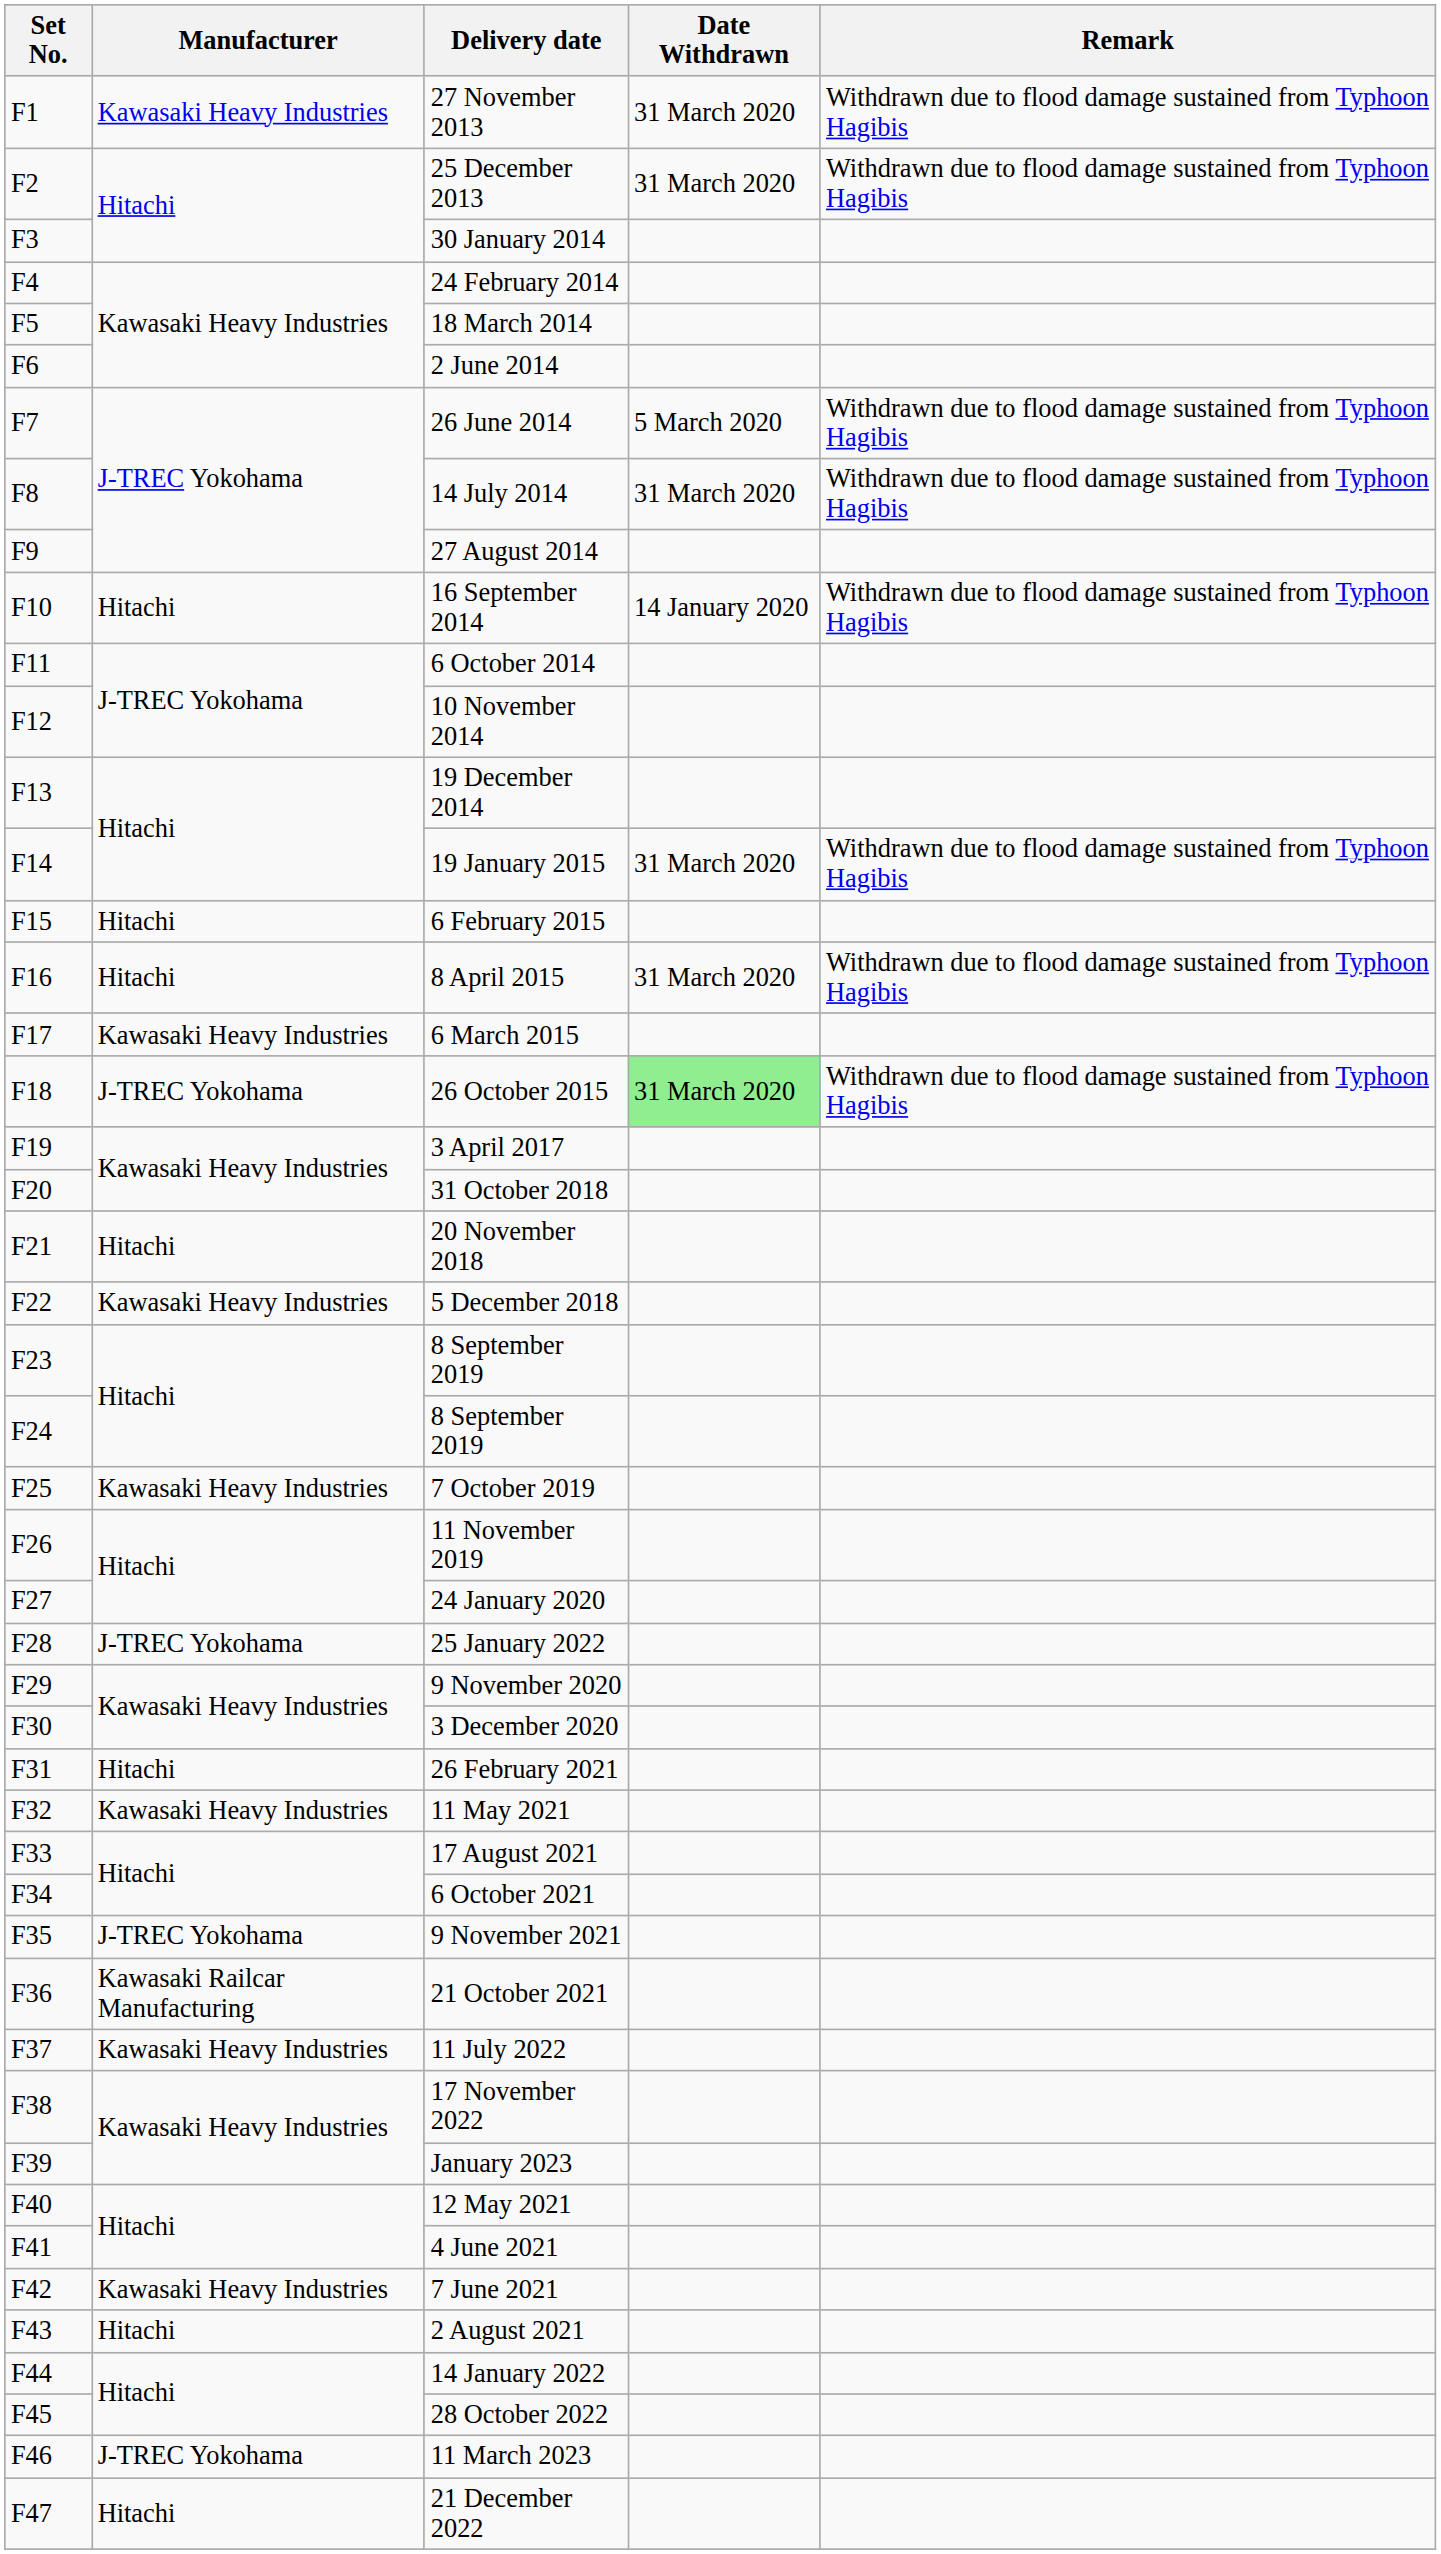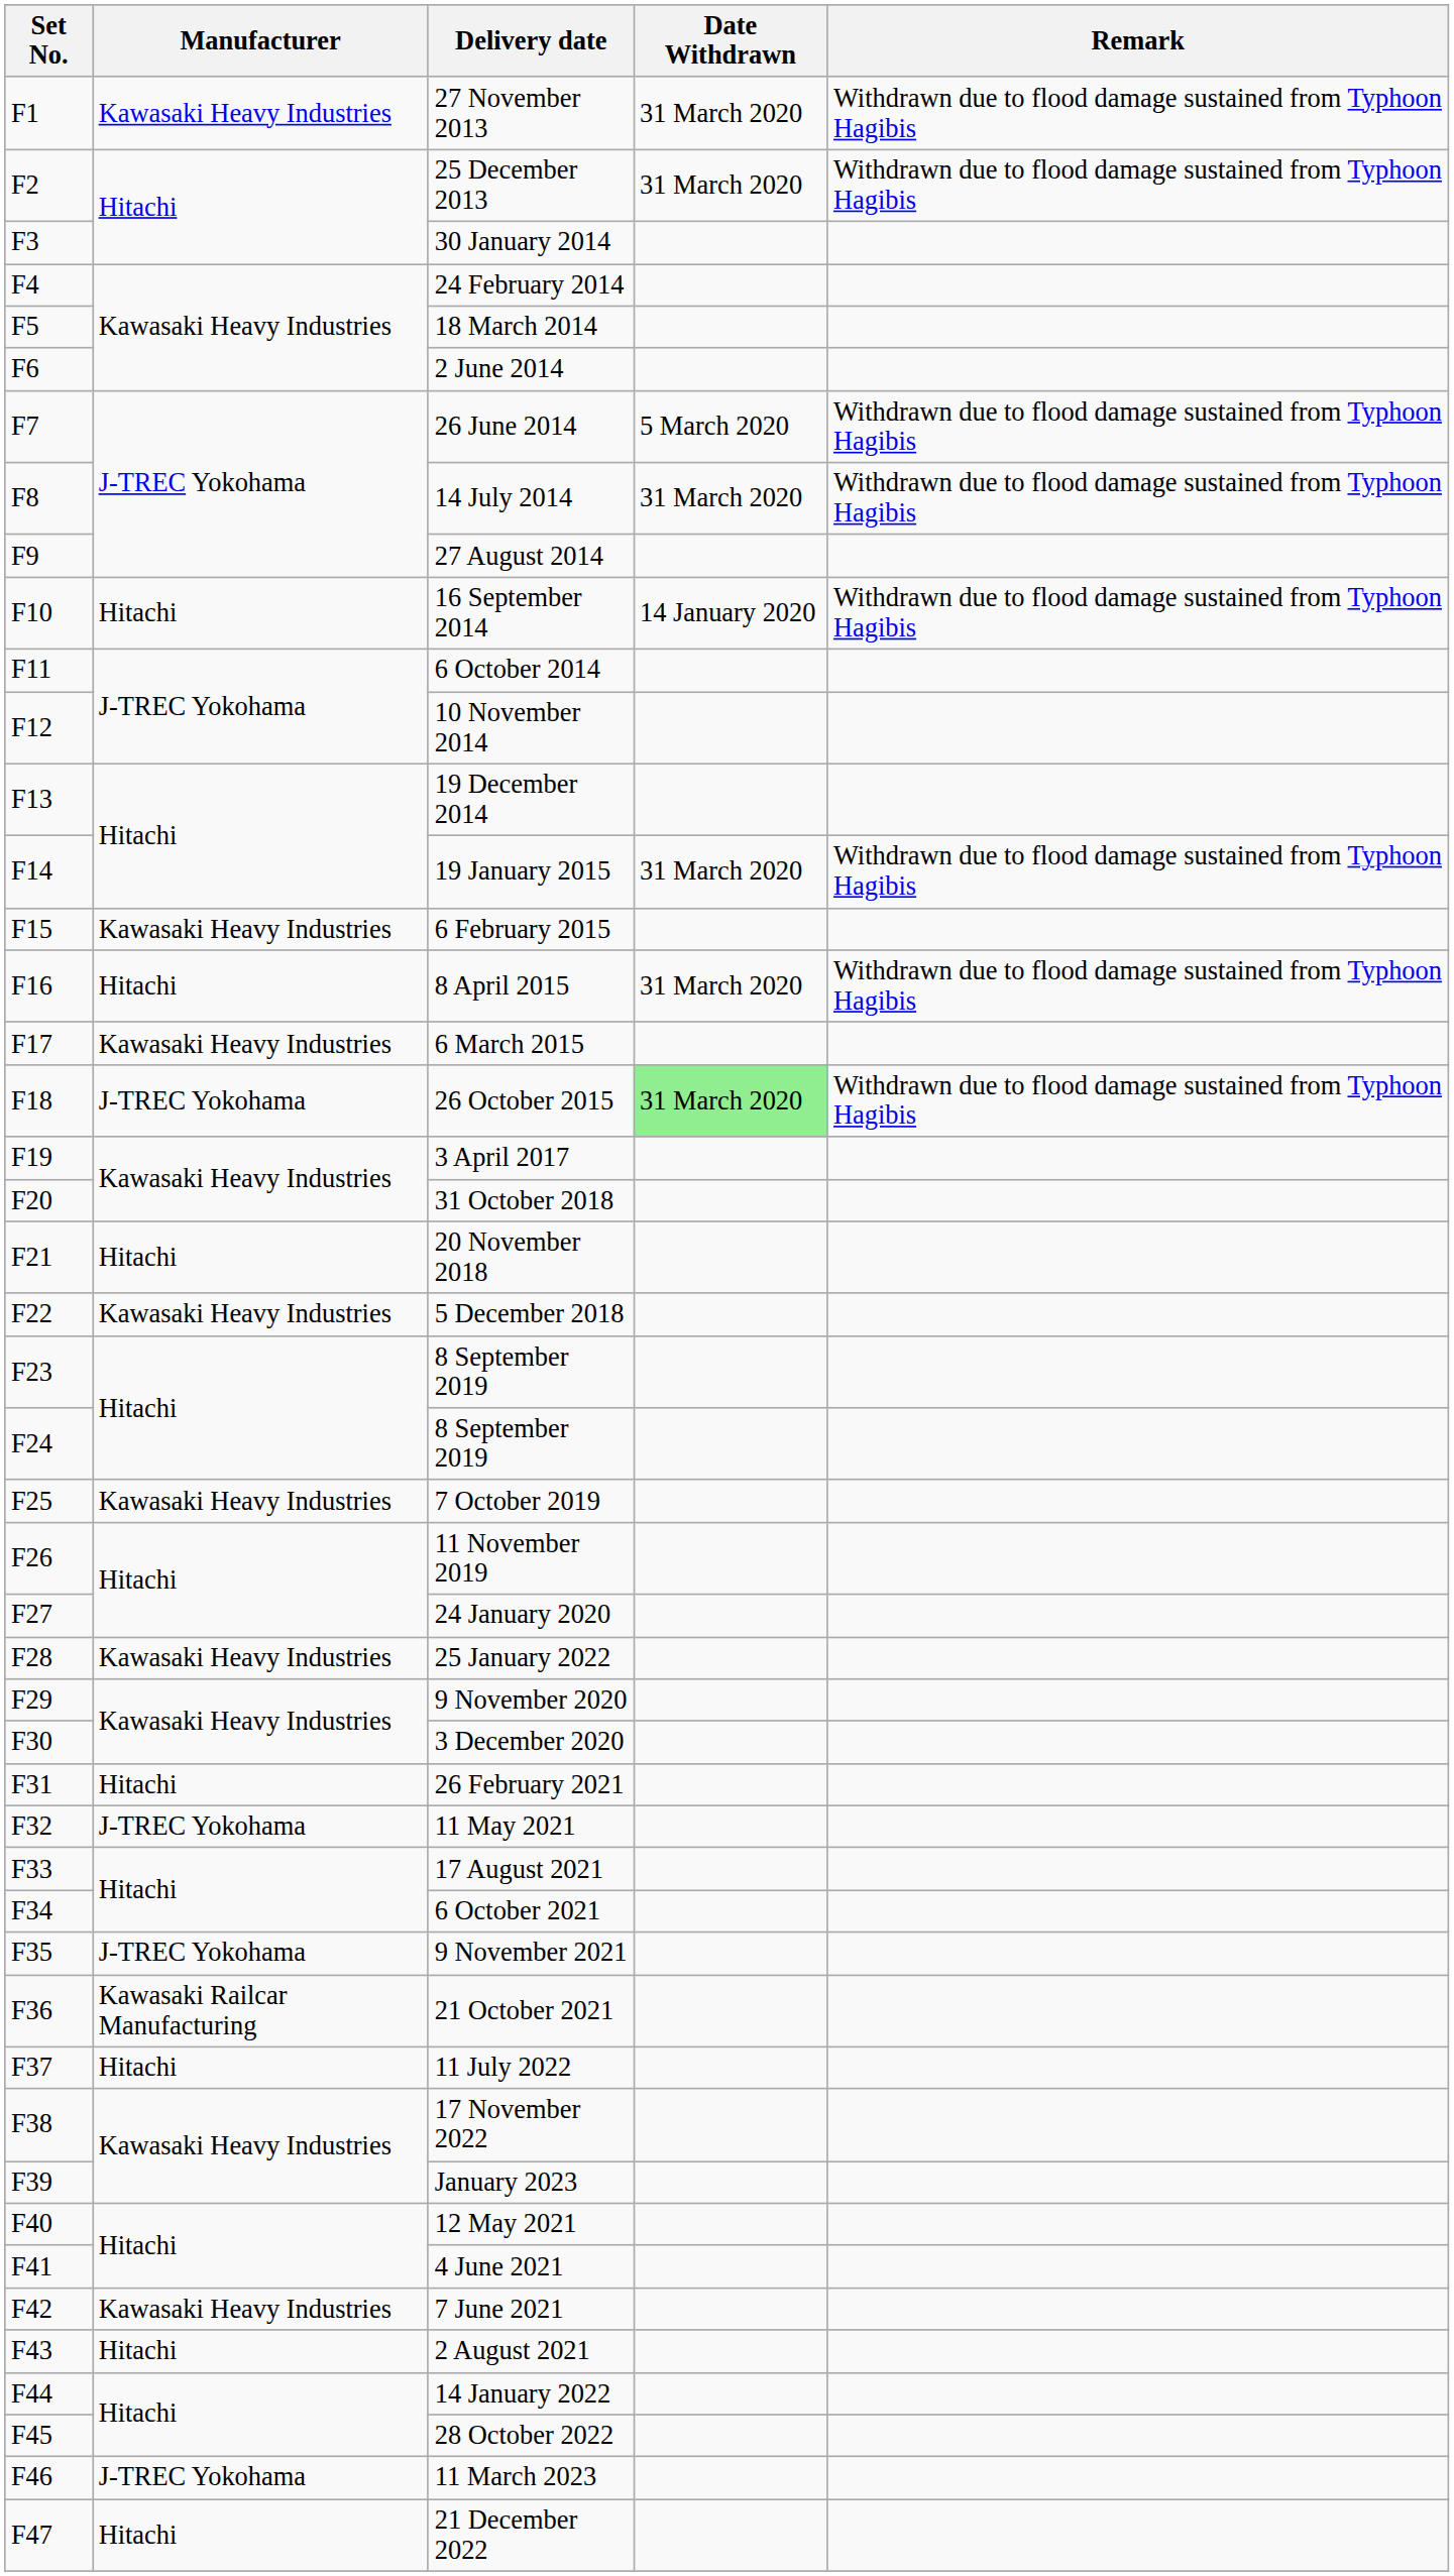 <table class="wikitable">
 <tr>
 <th>Set No.</th>
 <th>Manufacturer</th>
 <th>Delivery date</th>
 <th>Date Withdrawn</th>
 <th>Remark</th>
 </tr>
 <tr>
 <td>F1</td>
 <td><a href='#'>Kawasaki Heavy Industries</a></td>
 <td>27 November 2013</td>
 <td>31 March 2020</td>
 <td>Withdrawn due to flood damage sustained from <a href='#'>Typhoon Hagibis</a></td>
 </tr>
 <tr>
 <td>F2</td>
 <td rowspan="2"><a href='#'>Hitachi</a></td>
 <td>25 December 2013</td>
 <td>31 March 2020</td>
 <td>Withdrawn due to flood damage sustained from <a href='#'>Typhoon Hagibis</a></td>
 </tr>
 <tr>
 <td>F3</td>
 <td>30 January 2014</td>
 <td></td>
 <td></td>
 </tr>
 <tr>
 <td>F4</td>
 <td rowspan="3">Kawasaki Heavy Industries</td>
 <td>24 February 2014</td>
 <td></td>
 <td></td>
 </tr>
 <tr>
 <td>F5</td>
 <td>18 March 2014</td>
 <td></td>
 <td></td>
 </tr>
 <tr>
 <td>F6</td>
 <td>2 June 2014</td>
 <td></td>
 <td></td>
 </tr>
 <tr>
 <td>F7</td>
 <td rowspan="3"><a href='#'>J-TREC</a> Yokohama</td>
 <td>26 June 2014</td>
 <td>5 March 2020</td>
 <td>Withdrawn due to flood damage sustained from <a href='#'>Typhoon Hagibis</a></td>
 </tr>
 <tr>
 <td>F8</td>
 <td>14 July 2014</td>
 <td>31 March 2020</td>
 <td>Withdrawn due to flood damage sustained from <a href='#'>Typhoon Hagibis</a></td>
 </tr>
 <tr>
 <td>F9</td>
 <td>27 August 2014</td>
 <td></td>
 <td></td>
 </tr>
 <tr>
 <td>F10</td>
 <td>Hitachi</td>
 <td>16 September 2014</td>
 <td>14 January 2020</td>
 <td>Withdrawn due to flood damage sustained from <a href='#'>Typhoon Hagibis</a></td>
 </tr>
 <tr>
 <td>F11</td>
 <td rowspan="2">J-TREC Yokohama</td>
 <td>6 October 2014</td>
 <td></td>
 <td></td>
 </tr>
 <tr>
 <td>F12</td>
 <td>10 November 2014</td>
 <td></td>
 <td></td>
 </tr>
 <tr>
 <td>F13</td>
 <td rowspan="2">Hitachi</td>
 <td>19 December 2014</td>
 <td></td>
 <td></td>
 </tr>
 <tr>
 <td>F14</td>
 <td>19 January 2015</td>
 <td>31 March 2020</td>
 <td>Withdrawn due to flood damage sustained from <a href='#'>Typhoon Hagibis</a></td>
 </tr>
 <tr>
 <td>F15</td>
-<td>Hitachi</td>
+<td>Kawasaki Heavy Industries</td>
 <td>6 February 2015</td>
 <td></td>
 <td></td>
 </tr>
 <tr>
 <td>F16</td>
 <td>Hitachi</td>
 <td>8 April 2015</td>
 <td>31 March 2020</td>
 <td>Withdrawn due to flood damage sustained from <a href='#'>Typhoon Hagibis</a></td>
 </tr>
 <tr>
 <td>F17</td>
 <td>Kawasaki Heavy Industries</td>
 <td>6 March 2015</td>
 <td></td>
 <td></td>
 </tr>
 <tr>
 <td>F18</td>
 <td>J-TREC Yokohama</td>
 <td>26 October 2015</td>
 <td style="background: lightgreen;">31 March 2020</td>
 <td>Withdrawn due to flood damage sustained from <a href='#'>Typhoon Hagibis</a></td>
 </tr>
 <tr>
 <td>F19</td>
 <td rowspan="2">Kawasaki Heavy Industries</td>
 <td>3 April 2017</td>
 <td></td>
 <td></td>
 </tr>
 <tr>
 <td>F20</td>
 <td>31 October 2018</td>
 <td></td>
 <td></td>
 </tr>
 <tr>
 <td>F21</td>
 <td>Hitachi</td>
 <td>20 November 2018</td>
 <td></td>
 <td></td>
 </tr>
 <tr>
 <td>F22</td>
 <td>Kawasaki Heavy Industries</td>
 <td>5 December 2018</td>
 <td></td>
 <td></td>
 </tr>
 <tr>
 <td>F23</td>
 <td rowspan="2">Hitachi</td>
 <td>8 September 2019</td>
 <td></td>
 <td></td>
 </tr>
 <tr>
 <td>F24</td>
 <td>8 September 2019</td>
 <td></td>
 <td></td>
 </tr>
 <tr>
 <td>F25</td>
 <td>Kawasaki Heavy Industries</td>
 <td>7 October 2019</td>
 <td></td>
 <td></td>
 </tr>
 <tr>
 <td>F26</td>
 <td rowspan="2">Hitachi</td>
 <td>11 November 2019</td>
 <td></td>
 <td></td>
 </tr>
 <tr>
 <td>F27</td>
 <td>24 January 2020</td>
 <td></td>
 <td></td>
 </tr>
 <tr>
 <td>F28</td>
-<td>J-TREC Yokohama</td>
+<td>Kawasaki Heavy Industries</td>
 <td>25 January 2022</td>
 <td></td>
 <td></td>
 </tr>
 <tr>
 <td>F29</td>
 <td rowspan="2">Kawasaki Heavy Industries</td>
 <td>9 November 2020</td>
 <td></td>
 <td></td>
 </tr>
 <tr>
 <td>F30</td>
 <td>3 December 2020</td>
 <td></td>
 <td></td>
 </tr>
 <tr>
 <td>F31</td>
 <td>Hitachi</td>
 <td>26 February 2021</td>
 <td></td>
 <td></td>
 </tr>
 <tr>
 <td>F32</td>
-<td>Kawasaki Heavy Industries</td>
+<td>J-TREC Yokohama</td>
 <td>11 May 2021</td>
 <td></td>
 <td></td>
 </tr>
 <tr>
 <td>F33</td>
 <td rowspan="2">Hitachi</td>
 <td>17 August 2021</td>
 <td></td>
 <td></td>
 </tr>
 <tr>
 <td>F34</td>
 <td>6 October 2021</td>
 <td></td>
 <td></td>
 </tr>
 <tr>
 <td>F35</td>
 <td>J-TREC Yokohama</td>
 <td>9 November 2021</td>
 <td></td>
 <td></td>
 </tr>
 <tr>
 <td>F36</td>
 <td>Kawasaki Railcar Manufacturing</td>
 <td>21 October 2021</td>
 <td></td>
 <td></td>
 </tr>
 <tr>
 <td>F37</td>
-<td>Kawasaki Heavy Industries</td>
+<td>Hitachi</td>
 <td>11 July 2022</td>
 <td></td>
 <td></td>
 </tr>
 <tr>
 <td>F38</td>
 <td rowspan="2">Kawasaki Heavy Industries</td>
 <td>17 November 2022</td>
 <td></td>
 <td></td>
 </tr>
 <tr>
 <td>F39</td>
 <td>January 2023</td>
 <td></td>
 <td></td>
 </tr>
 <tr>
 <td>F40</td>
 <td rowspan="2">Hitachi</td>
 <td>12 May  2021</td>
 <td></td>
 <td></td>
 </tr>
 <tr>
 <td>F41</td>
 <td>4 June 2021</td>
 <td></td>
 <td></td>
 </tr>
 <tr>
 <td>F42</td>
 <td>Kawasaki Heavy Industries</td>
 <td>7 June 2021</td>
 <td></td>
 <td></td>
 </tr>
 <tr>
 <td>F43</td>
 <td>Hitachi</td>
 <td>2 August 2021</td>
 <td></td>
 <td></td>
 </tr>
 <tr>
 <td>F44</td>
 <td rowspan="2">Hitachi</td>
 <td>14 January 2022</td>
 <td></td>
 <td></td>
 </tr>
 <tr>
 <td>F45</td>
 <td>28 October 2022</td>
 <td></td>
 <td></td>
 </tr>
 <tr>
 <td>F46</td>
 <td>J-TREC Yokohama</td>
 <td>11 March 2023</td>
 <td></td>
 <td></td>
 </tr>
 <tr>
 <td>F47</td>
 <td>Hitachi</td>
 <td>21 December 2022</td>
 <td></td>
 <td></td>
 </tr>
 </table>
